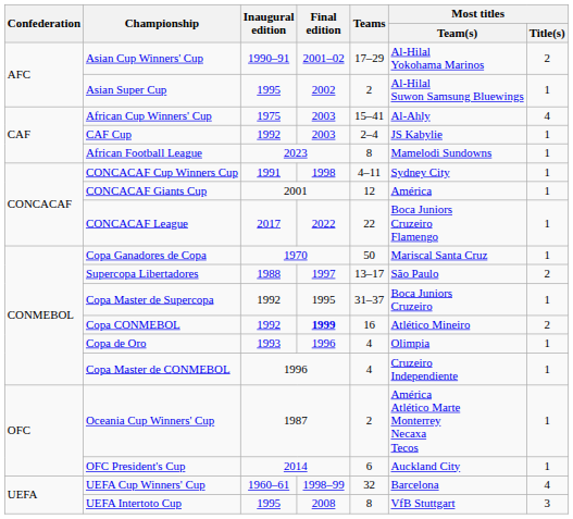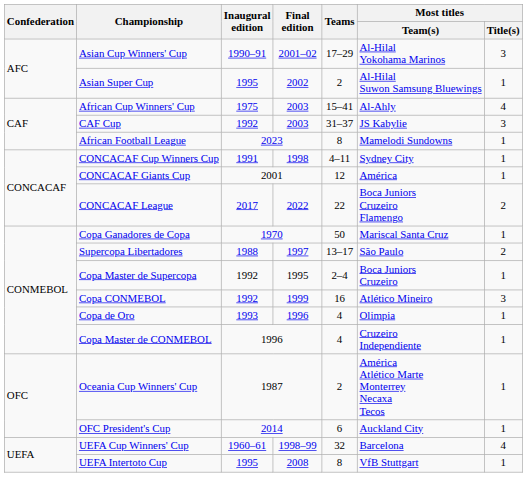 <table class="wikitable sortable">
 <tr>
 <th rowspan=2>Confederation</th>
 <th rowspan=2>Championship</th>
 <th width=65 rowspan=2>Inaugural<br>edition</th>
 <th width=65 rowspan=2>Final<br>edition</th>
 <th rowspan=2>Teams</th>
 <th colspan=2>Most titles</th>
 </tr>
 <tr>
 <th class="unsortable">Team(s)</th>
 <th>Title(s)</th>
 </tr>
 <tr>
 <td rowspan=2>AFC</td>
 <td><a href='#'>Asian Cup Winners' Cup</a></td>
 <td align=center><a href='#'>1990–91</a></td>
 <td align=center><a href='#'>2001–02</a></td>
 <td align=center>17–29</td>
 <td> <a href='#'>Al-Hilal</a> <br>  <a href='#'>Yokohama Marinos</a></td>
-<td align=center>2</td>
+<td align=center>3</td>
 </tr>
 <tr>
 <td><a href='#'>Asian Super Cup</a></td>
 <td align=center><a href='#'>1995</a></td>
 <td align=center><a href='#'>2002</a></td>
 <td align=center>2</td>
 <td> <a href='#'>Al-Hilal</a> <br>  <a href='#'>Suwon Samsung Bluewings</a></td>
 <td align=center>1</td>
 </tr>
 <tr>
 <td rowspan=3>CAF</td>
 <td><a href='#'>African Cup Winners' Cup</a></td>
 <td align=center><a href='#'>1975</a></td>
 <td align=center><a href='#'>2003</a></td>
 <td align=center>15–41</td>
 <td> <a href='#'>Al-Ahly</a></td>
 <td align=center>4</td>
 </tr>
 <tr>
 <td><a href='#'>CAF Cup</a></td>
 <td align=center><a href='#'>1992</a></td>
 <td align=center><a href='#'>2003</a></td>
-<td align=center>2–4</td>
+<td align=center>31–37</td>
 <td> <a href='#'>JS Kabylie</a></td>
-<td align=center>1</td>
+<td align=center>3</td>
 </tr>
 <tr>
 <td><a href='#'>African Football League</a></td>
 <td align=center colspan=2><a href='#'>2023</a></td>
 <td align=center>8</td>
 <td> <a href='#'>Mamelodi Sundowns</a></td>
 <td align=center>1</td>
 </tr>
 <tr>
 <td rowspan=3>CONCACAF</td>
 <td><a href='#'>CONCACAF Cup Winners Cup</a></td>
 <td align=center><a href='#'>1991</a></td>
 <td align=center><a href='#'>1998</a></td>
 <td align=center>4–11</td>
 <td> <a href='#'>Sydney City</a></td>
 <td align=center>1</td>
 </tr>
 <tr>
 <td><a href='#'>CONCACAF Giants Cup</a></td>
 <td align=center colspan=2>2001</td>
 <td align=center>12</td>
 <td> <a href='#'>América</a></td>
 <td align=center>1</td>
 </tr>
 <tr>
 <td><a href='#'>CONCACAF League</a></td>
 <td align=center><a href='#'>2017</a></td>
 <td align=center><a href='#'>2022</a></td>
 <td align=center>22</td>
 <td> <a href='#'>Boca Juniors</a><br> <a href='#'>Cruzeiro</a><br> <a href='#'>Flamengo</a></td>
-<td align=center>1</td>
+<td align=center>2</td>
 </tr>
 <tr>
 <td rowspan=6>CONMEBOL</td>
 <td><a href='#'>Copa Ganadores de Copa</a></td>
 <td align=center colspan=2><a href='#'>1970</a></td>
 <td align=center>50</td>
 <td> <a href='#'>Mariscal Santa Cruz</a></td>
 <td align=center>1</td>
 </tr>
 <tr>
 <td><a href='#'>Supercopa Libertadores</a></td>
 <td align=center><a href='#'>1988</a></td>
 <td align=center><a href='#'>1997</a></td>
 <td align=center>13–17</td>
 <td> <a href='#'>São Paulo</a></td>
 <td align=center>2</td>
 </tr>
 <tr>
 <td><a href='#'>Copa Master de Supercopa</a></td>
 <td align=center>1992</td>
 <td align=center>1995</td>
-<td align=center>31–37</td>
+<td align=center>2–4</td>
 <td> <a href='#'>Boca Juniors</a> <br>  <a href='#'>Cruzeiro</a></td>
 <td align=center>1</td>
 </tr>
 <tr>
 <td><a href='#'>Copa CONMEBOL</a></td>
 <td align=center><a href='#'>1992</a></td>
-<td align=center><strong><a href='#'>1999</a></strong></td>
+<td align=center><a href='#'>1999</a></td>
 <td align=center>16</td>
 <td> <a href='#'>Atlético Mineiro</a></td>
-<td align=center>2</td>
+<td align=center>3</td>
 </tr>
 <tr>
 <td><a href='#'>Copa de Oro</a></td>
 <td align=center><a href='#'>1993</a></td>
 <td align=center><a href='#'>1996</a></td>
 <td align=center>4</td>
 <td> <a href='#'>Olimpia</a></td>
 <td align=center>1</td>
 </tr>
 <tr>
 <td><a href='#'>Copa Master de CONMEBOL</a></td>
 <td colspan=2 align=center>1996</td>
 <td align=center>4</td>
 <td> <a href='#'>Cruzeiro</a> <br>  <a href='#'>Independiente</a></td>
 <td align=center>1</td>
 </tr>
 <tr>
 <td rowspan=2>OFC</td>
 <td><a href='#'>Oceania Cup Winners' Cup</a></td>
 <td align=center colspan=2>1987</td>
 <td align=center>2</td>
 <td> <a href='#'>América</a> <br>  <a href='#'>Atlético Marte</a> <br>  <a href='#'>Monterrey</a> <br>  <a href='#'>Necaxa</a> <br>  <a href='#'>Tecos</a></td>
 <td align=center>1</td>
 </tr>
 <tr>
 <td><a href='#'>OFC President's Cup</a></td>
 <td align=center colspan=2><a href='#'>2014</a></td>
 <td align=center>6</td>
 <td> <a href='#'>Auckland City</a></td>
 <td align=center>1</td>
 </tr>
 <tr>
 <td rowspan=2>UEFA</td>
 <td><a href='#'>UEFA Cup Winners' Cup</a></td>
 <td align=center><a href='#'>1960–61</a></td>
 <td align=center><a href='#'>1998–99</a></td>
 <td align=center>32</td>
 <td> <a href='#'>Barcelona</a></td>
 <td align=center>4</td>
 </tr>
 <tr>
 <td><a href='#'>UEFA Intertoto Cup</a></td>
 <td align=center><a href='#'>1995</a></td>
 <td align=center><a href='#'>2008</a></td>
 <td align=center>8</td>
 <td> <a href='#'>VfB Stuttgart</a></td>
-<td align=center>3</td>
+<td align=center>1</td>
 </tr>
 </table>
